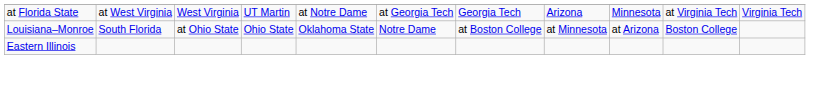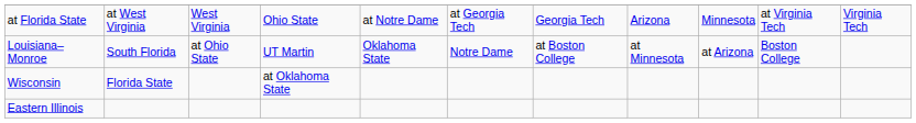 <table class="wikitable">
 <tr>
 </tr>
 <tr>
 <td>at <a href='#'>Florida State</a></td>
 <td>at <a href='#'>West Virginia</a></td>
 <td><a href='#'>West Virginia</a></td>
-<td><a href='#'>UT Martin</a></td>
+<td><a href='#'>Ohio State</a></td>
 <td>at <a href='#'>Notre Dame</a></td>
 <td>at <a href='#'>Georgia Tech</a></td>
 <td><a href='#'>Georgia Tech</a></td>
 <td><a href='#'>Arizona</a></td>
 <td><a href='#'>Minnesota</a></td>
 <td>at <a href='#'>Virginia Tech</a></td>
 <td><a href='#'>Virginia Tech</a></td>
 </tr>
 <tr>
 <td><a href='#'>Louisiana–Monroe</a></td>
 <td><a href='#'>South Florida</a></td>
 <td>at <a href='#'>Ohio State</a></td>
-<td><a href='#'>Ohio State</a></td>
+<td><a href='#'>UT Martin</a></td>
 <td><a href='#'>Oklahoma State</a></td>
 <td><a href='#'>Notre Dame</a></td>
 <td>at <a href='#'>Boston College</a></td>
 <td>at <a href='#'>Minnesota</a></td>
 <td>at <a href='#'>Arizona</a></td>
 <td><a href='#'>Boston College</a></td>
+<td></td>
+</tr>
+<tr>
+<td><a href='#'>Wisconsin</a></td>
+<td><a href='#'>Florida State</a></td>
+<td></td>
+<td>at <a href='#'>Oklahoma State</a></td>
+<td></td>
+<td></td>
+<td></td>
+<td></td>
+<td></td>
+<td></td>
 <td></td>
 </tr>
 <tr>
 <td><a href='#'>Eastern Illinois</a></td>
 <td></td>
 <td></td>
 <td></td>
 <td></td>
 <td></td>
 <td></td>
 <td></td>
 <td></td>
 <td></td>
 <td></td>
 </tr>
 </table>
